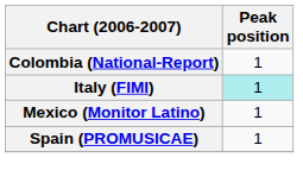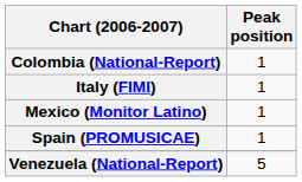 <table class="wikitable sortable plainrowheaders" style="text-align:center">
 <tr>
 <th scope="col">Chart (2006-2007)</th>
 <th scope="col">Peak<br>position</th>
 </tr>
 <tr>
 <th scope="row">Colombia (<a href='#'>National-Report</a>)</th>
 <td align="center">1</td>
 </tr>
 <tr>
 <th scope="row">Italy (<a href='#'>FIMI</a>)</th>
-<td align="center" style="background: paleturquoise;">1</td>
+<td align="center">1</td>
 </tr>
 <tr>
 <th scope="row">Mexico (<a href='#'>Monitor Latino</a>)</th>
 <td align="center">1</td>
 </tr>
 <tr>
 <th scope="row">Spain (<a href='#'>PROMUSICAE</a>)</th>
 <td align="center">1</td>
 </tr>
 <tr>
 </tr>
 <tr>
 </tr>
 <tr>
 </tr>
+<tr>
+<th scope="row">Venezuela (<a href='#'>National-Report</a>)</th>
+<td align="center">5</td>
+</tr>
 </table>
